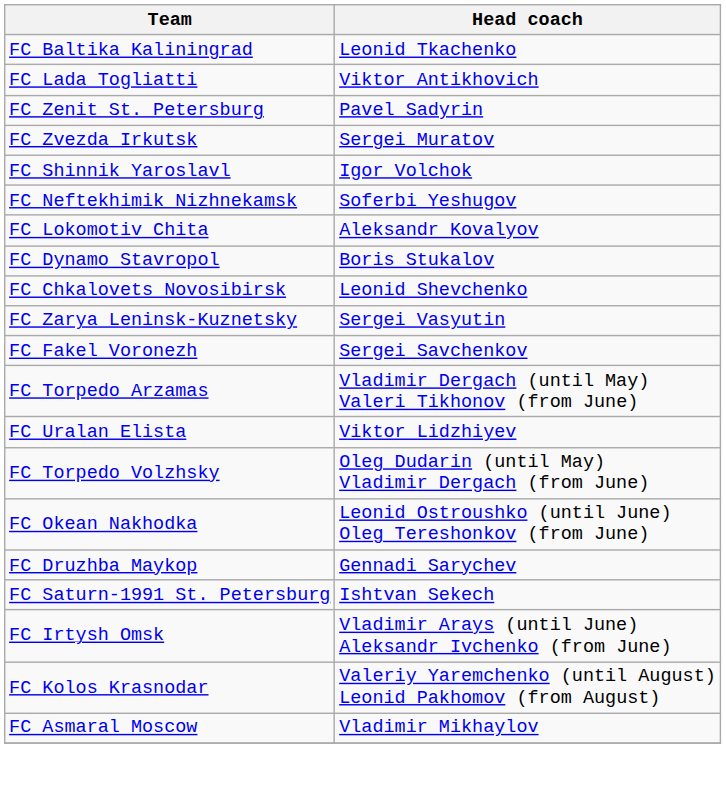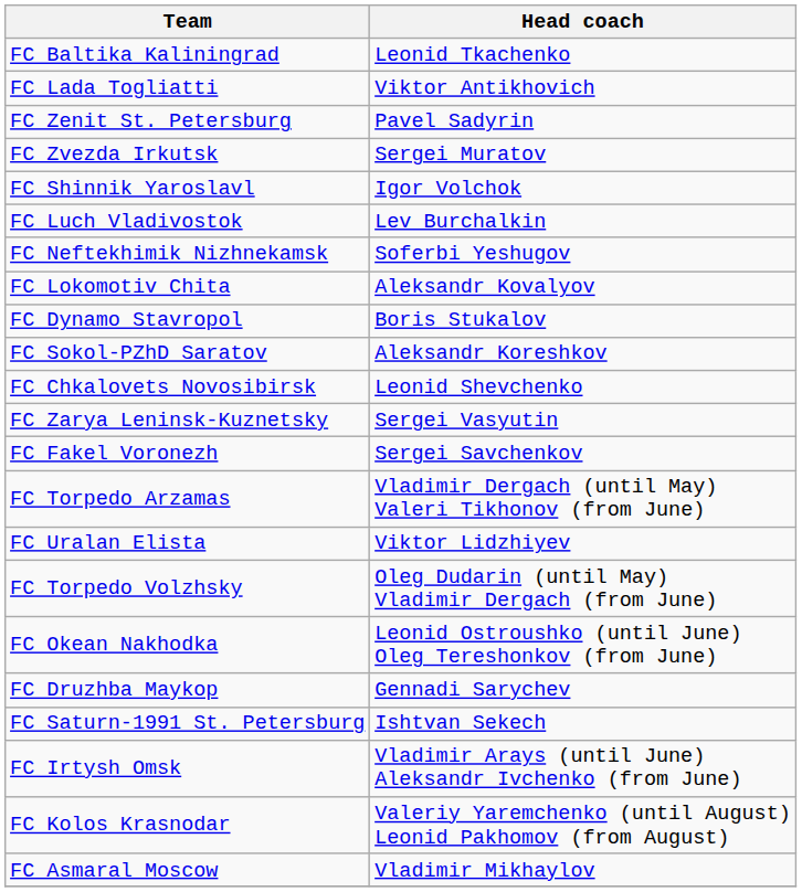 <table class="wikitable">
 <tr>
 <th>Team</th>
 <th>Head coach</th>
 </tr>
 <tr>
 <td><a href='#'>FC Baltika Kaliningrad</a></td>
 <td><a href='#'>Leonid Tkachenko</a></td>
 </tr>
 <tr>
 <td><a href='#'>FC Lada Togliatti</a></td>
 <td><a href='#'>Viktor Antikhovich</a></td>
 </tr>
 <tr>
 <td><a href='#'>FC Zenit St. Petersburg</a></td>
 <td><a href='#'>Pavel Sadyrin</a></td>
 </tr>
 <tr>
 <td><a href='#'>FC Zvezda Irkutsk</a></td>
 <td><a href='#'>Sergei Muratov</a></td>
 </tr>
 <tr>
 <td><a href='#'>FC Shinnik Yaroslavl</a></td>
 <td><a href='#'>Igor Volchok</a></td>
 </tr>
 <tr>
+<td><a href='#'>FC Luch Vladivostok</a></td>
+<td><a href='#'>Lev Burchalkin</a></td>
+</tr>
+<tr>
 <td><a href='#'>FC Neftekhimik Nizhnekamsk</a></td>
 <td><a href='#'>Soferbi Yeshugov</a></td>
 </tr>
 <tr>
 <td><a href='#'>FC Lokomotiv Chita</a></td>
 <td><a href='#'>Aleksandr Kovalyov</a></td>
 </tr>
 <tr>
 <td><a href='#'>FC Dynamo Stavropol</a></td>
 <td><a href='#'>Boris Stukalov</a></td>
+</tr>
+<tr>
+<td><a href='#'>FC Sokol-PZhD Saratov</a></td>
+<td><a href='#'>Aleksandr Koreshkov</a></td>
 </tr>
 <tr>
 <td><a href='#'>FC Chkalovets Novosibirsk</a></td>
 <td><a href='#'>Leonid Shevchenko</a></td>
 </tr>
 <tr>
 <td><a href='#'>FC Zarya Leninsk-Kuznetsky</a></td>
 <td><a href='#'>Sergei Vasyutin</a></td>
 </tr>
 <tr>
 <td><a href='#'>FC Fakel Voronezh</a></td>
 <td><a href='#'>Sergei Savchenkov</a></td>
 </tr>
 <tr>
 <td><a href='#'>FC Torpedo Arzamas</a></td>
 <td><a href='#'>Vladimir Dergach</a> (until May)<br><a href='#'>Valeri Tikhonov</a> (from June)</td>
 </tr>
 <tr>
 <td><a href='#'>FC Uralan Elista</a></td>
 <td><a href='#'>Viktor Lidzhiyev</a></td>
 </tr>
 <tr>
 <td><a href='#'>FC Torpedo Volzhsky</a></td>
 <td><a href='#'>Oleg Dudarin</a> (until May)<br><a href='#'>Vladimir Dergach</a> (from June)</td>
 </tr>
 <tr>
 <td><a href='#'>FC Okean Nakhodka</a></td>
 <td><a href='#'>Leonid Ostroushko</a> (until June)<br><a href='#'>Oleg Tereshonkov</a> (from June)</td>
 </tr>
 <tr>
 <td><a href='#'>FC Druzhba Maykop</a></td>
 <td><a href='#'>Gennadi Sarychev</a></td>
 </tr>
 <tr>
 <td><a href='#'>FC Saturn-1991 St. Petersburg</a></td>
 <td><a href='#'>Ishtvan Sekech</a></td>
 </tr>
 <tr>
 <td><a href='#'>FC Irtysh Omsk</a></td>
 <td><a href='#'>Vladimir Arays</a> (until June)<br><a href='#'>Aleksandr Ivchenko</a> (from June)</td>
 </tr>
 <tr>
 <td><a href='#'>FC Kolos Krasnodar</a></td>
 <td><a href='#'>Valeriy Yaremchenko</a> (until August)<br><a href='#'>Leonid Pakhomov</a> (from August)</td>
 </tr>
 <tr>
 <td><a href='#'>FC Asmaral Moscow</a></td>
 <td><a href='#'>Vladimir Mikhaylov</a></td>
 </tr>
 <tr>
 </tr>
 </table>
